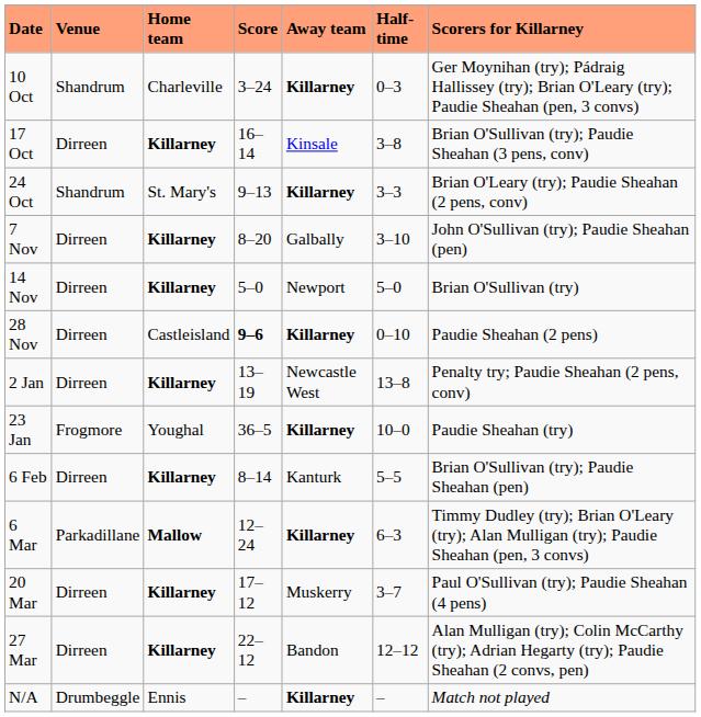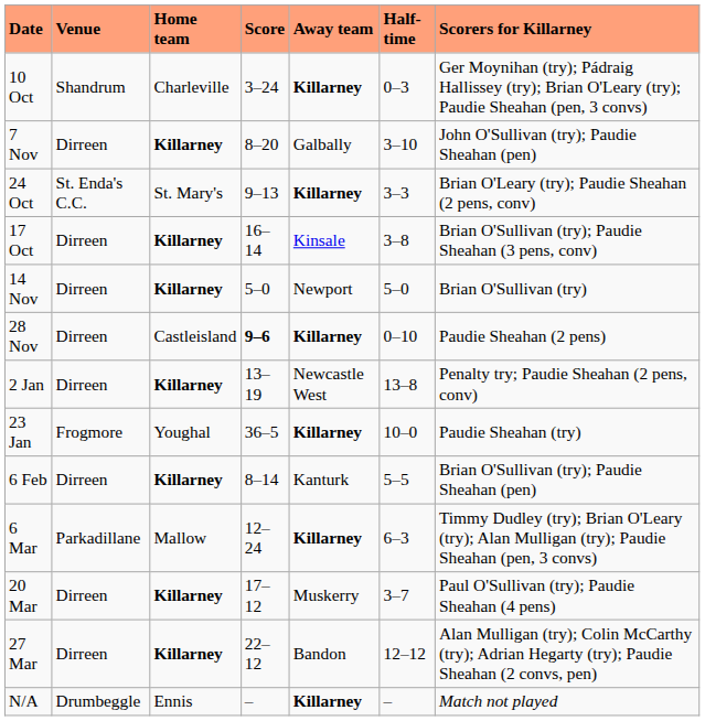 <table class="wikitable" style=" float:left; margin:0.5em auto; font-size:95%">
 <tr bgcolor="#FFA07A">
 <td><strong>Date</strong></td>
 <td><strong>Venue</strong></td>
 <td><strong>Home team</strong></td>
 <td><strong>Score</strong></td>
 <td><strong>Away team</strong></td>
 <td><strong>Half-time</strong></td>
 <td><strong>Scorers for Killarney</strong></td>
 </tr>
 <tr>
 <td>10 Oct</td>
 <td>Shandrum</td>
 <td>Charleville</td>
 <td>3–24</td>
 <td><strong>Killarney</strong></td>
 <td>0–3</td>
 <td>Ger Moynihan (try); Pádraig Hallissey (try); Brian O'Leary (try); Paudie Sheahan (pen, 3 convs)</td>
 </tr>
 <tr>
+<td>7 Nov</td>
+<td>Dirreen</td>
+<td><strong>Killarney</strong></td>
+<td>8–20</td>
+<td>Galbally</td>
+<td>3–10</td>
+<td>John O'Sullivan (try); Paudie Sheahan (pen)</td>
+</tr>
+<tr>
+<td>24 Oct</td>
+<td>St. Enda's C.C.</td>
+<td>St. Mary's</td>
+<td>9–13</td>
+<td><strong>Killarney</strong></td>
+<td>3–3</td>
+<td>Brian O'Leary (try); Paudie Sheahan (2 pens, conv)</td>
+</tr>
+<tr>
 <td>17 Oct</td>
 <td>Dirreen</td>
 <td><strong>Killarney</strong></td>
 <td>16–14</td>
 <td><a href='#'>Kinsale</a></td>
 <td>3–8</td>
 <td>Brian O'Sullivan (try); Paudie Sheahan (3 pens, conv)</td>
-</tr>
-<tr>
-<td>24 Oct</td>
-<td>Shandrum</td>
-<td>St. Mary's</td>
-<td>9–13</td>
-<td><strong>Killarney</strong></td>
-<td>3–3</td>
-<td>Brian O'Leary (try); Paudie Sheahan (2 pens, conv)</td>
-</tr>
-<tr>
-<td>7 Nov</td>
-<td>Dirreen</td>
-<td><strong>Killarney</strong></td>
-<td>8–20</td>
-<td>Galbally</td>
-<td>3–10</td>
-<td>John O'Sullivan (try); Paudie Sheahan (pen)</td>
 </tr>
 <tr>
 <td>14 Nov</td>
 <td>Dirreen</td>
 <td><strong>Killarney</strong></td>
 <td>5–0</td>
 <td>Newport</td>
 <td>5–0</td>
 <td>Brian O'Sullivan (try)</td>
 </tr>
 <tr>
 <td>28 Nov</td>
 <td>Dirreen</td>
 <td>Castleisland</td>
 <td><strong>9–6</strong></td>
 <td><strong>Killarney</strong></td>
 <td>0–10</td>
 <td>Paudie Sheahan (2 pens)</td>
 </tr>
 <tr>
 <td>2 Jan</td>
 <td>Dirreen</td>
 <td><strong>Killarney</strong></td>
 <td>13–19</td>
 <td>Newcastle West</td>
 <td>13–8</td>
 <td>Penalty try; Paudie Sheahan (2 pens, conv)</td>
 </tr>
 <tr>
 <td>23 Jan</td>
 <td>Frogmore</td>
 <td>Youghal</td>
 <td>36–5</td>
 <td><strong>Killarney</strong></td>
 <td>10–0</td>
 <td>Paudie Sheahan (try)</td>
 </tr>
 <tr>
 <td>6 Feb</td>
 <td>Dirreen</td>
 <td><strong>Killarney</strong></td>
 <td>8–14</td>
 <td>Kanturk</td>
 <td>5–5</td>
 <td>Brian O'Sullivan (try); Paudie Sheahan (pen)</td>
 </tr>
 <tr>
 <td>6 Mar</td>
 <td>Parkadillane</td>
-<td><strong>Mallow</strong></td>
+<td>Mallow</td>
 <td>12–24</td>
 <td><strong>Killarney</strong></td>
 <td>6–3</td>
 <td>Timmy Dudley (try); Brian O'Leary (try); Alan Mulligan (try); Paudie Sheahan (pen, 3 convs)</td>
 </tr>
 <tr>
 <td>20 Mar</td>
 <td>Dirreen</td>
 <td><strong>Killarney</strong></td>
 <td>17–12</td>
 <td>Muskerry</td>
 <td>3–7</td>
 <td>Paul O'Sullivan (try); Paudie Sheahan (4 pens)</td>
 </tr>
 <tr>
 <td>27 Mar</td>
 <td>Dirreen</td>
 <td><strong>Killarney</strong></td>
 <td>22–12</td>
 <td>Bandon</td>
 <td>12–12</td>
 <td>Alan Mulligan (try); Colin McCarthy (try); Adrian Hegarty (try); Paudie Sheahan (2 convs, pen)</td>
 </tr>
 <tr>
 <td>N/A</td>
 <td>Drumbeggle</td>
 <td>Ennis</td>
 <td>–</td>
 <td><strong>Killarney</strong></td>
 <td>–</td>
 <td><em>Match not played</em></td>
 </tr>
 </table>
